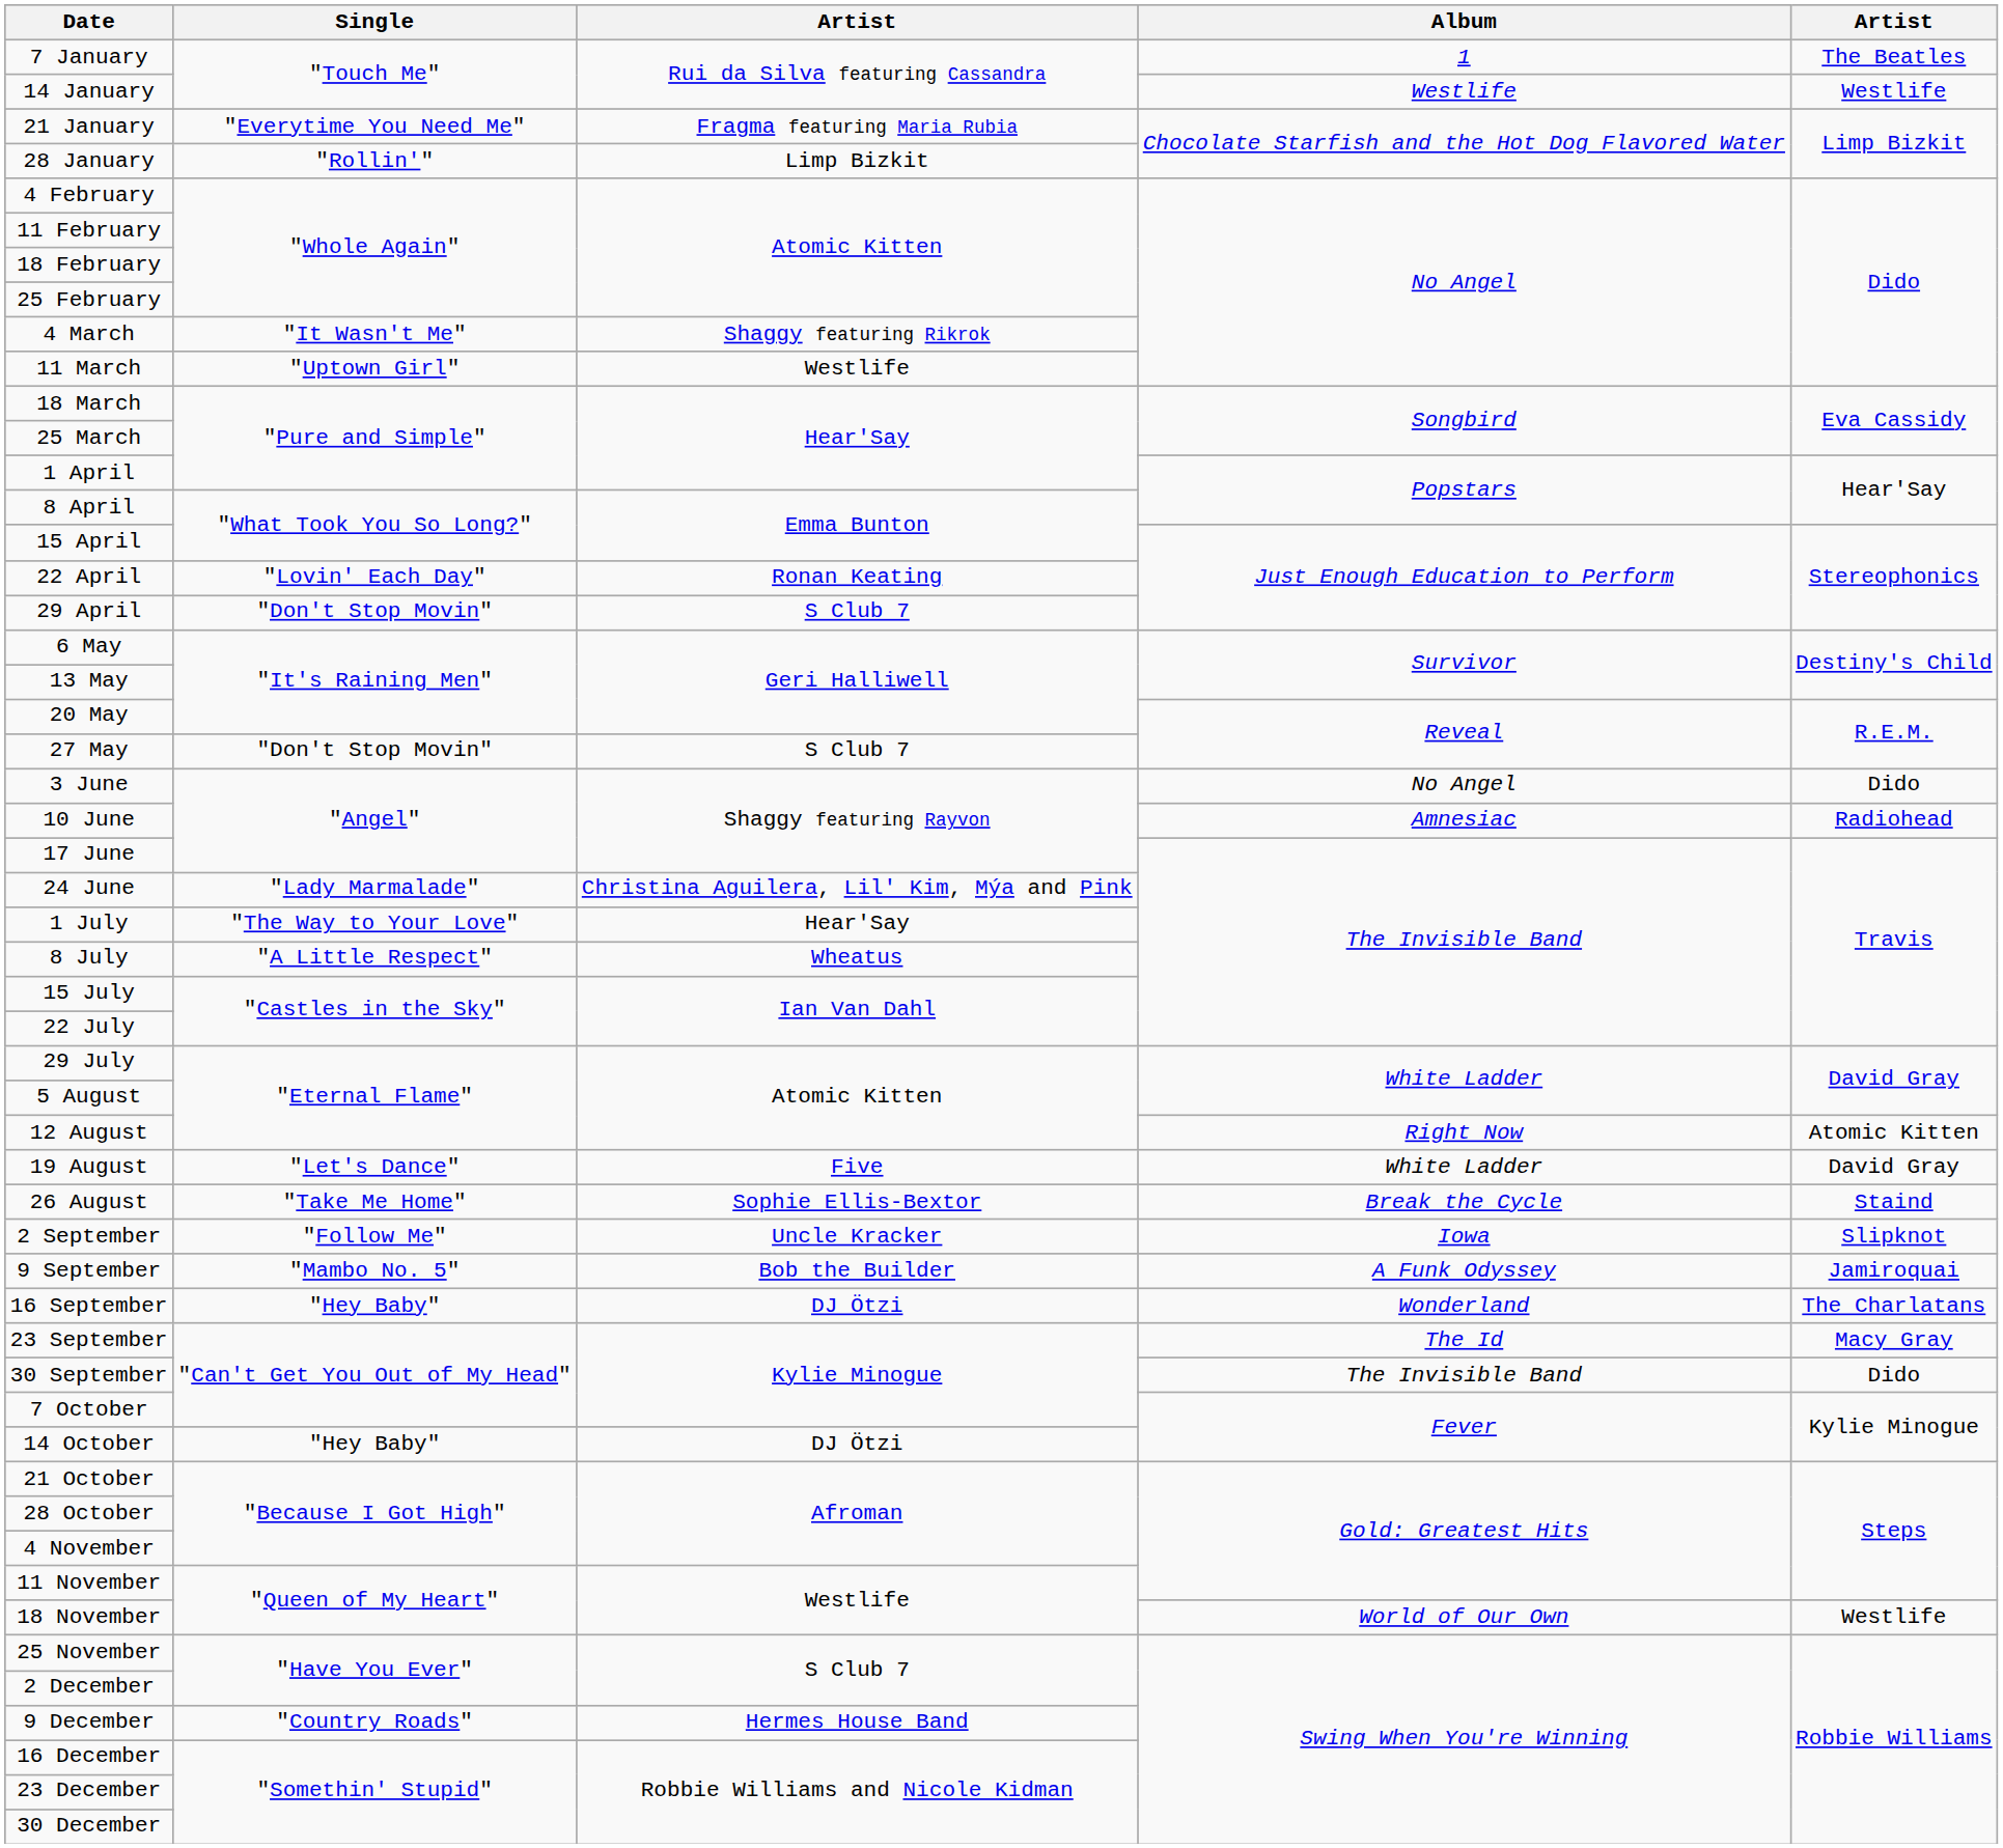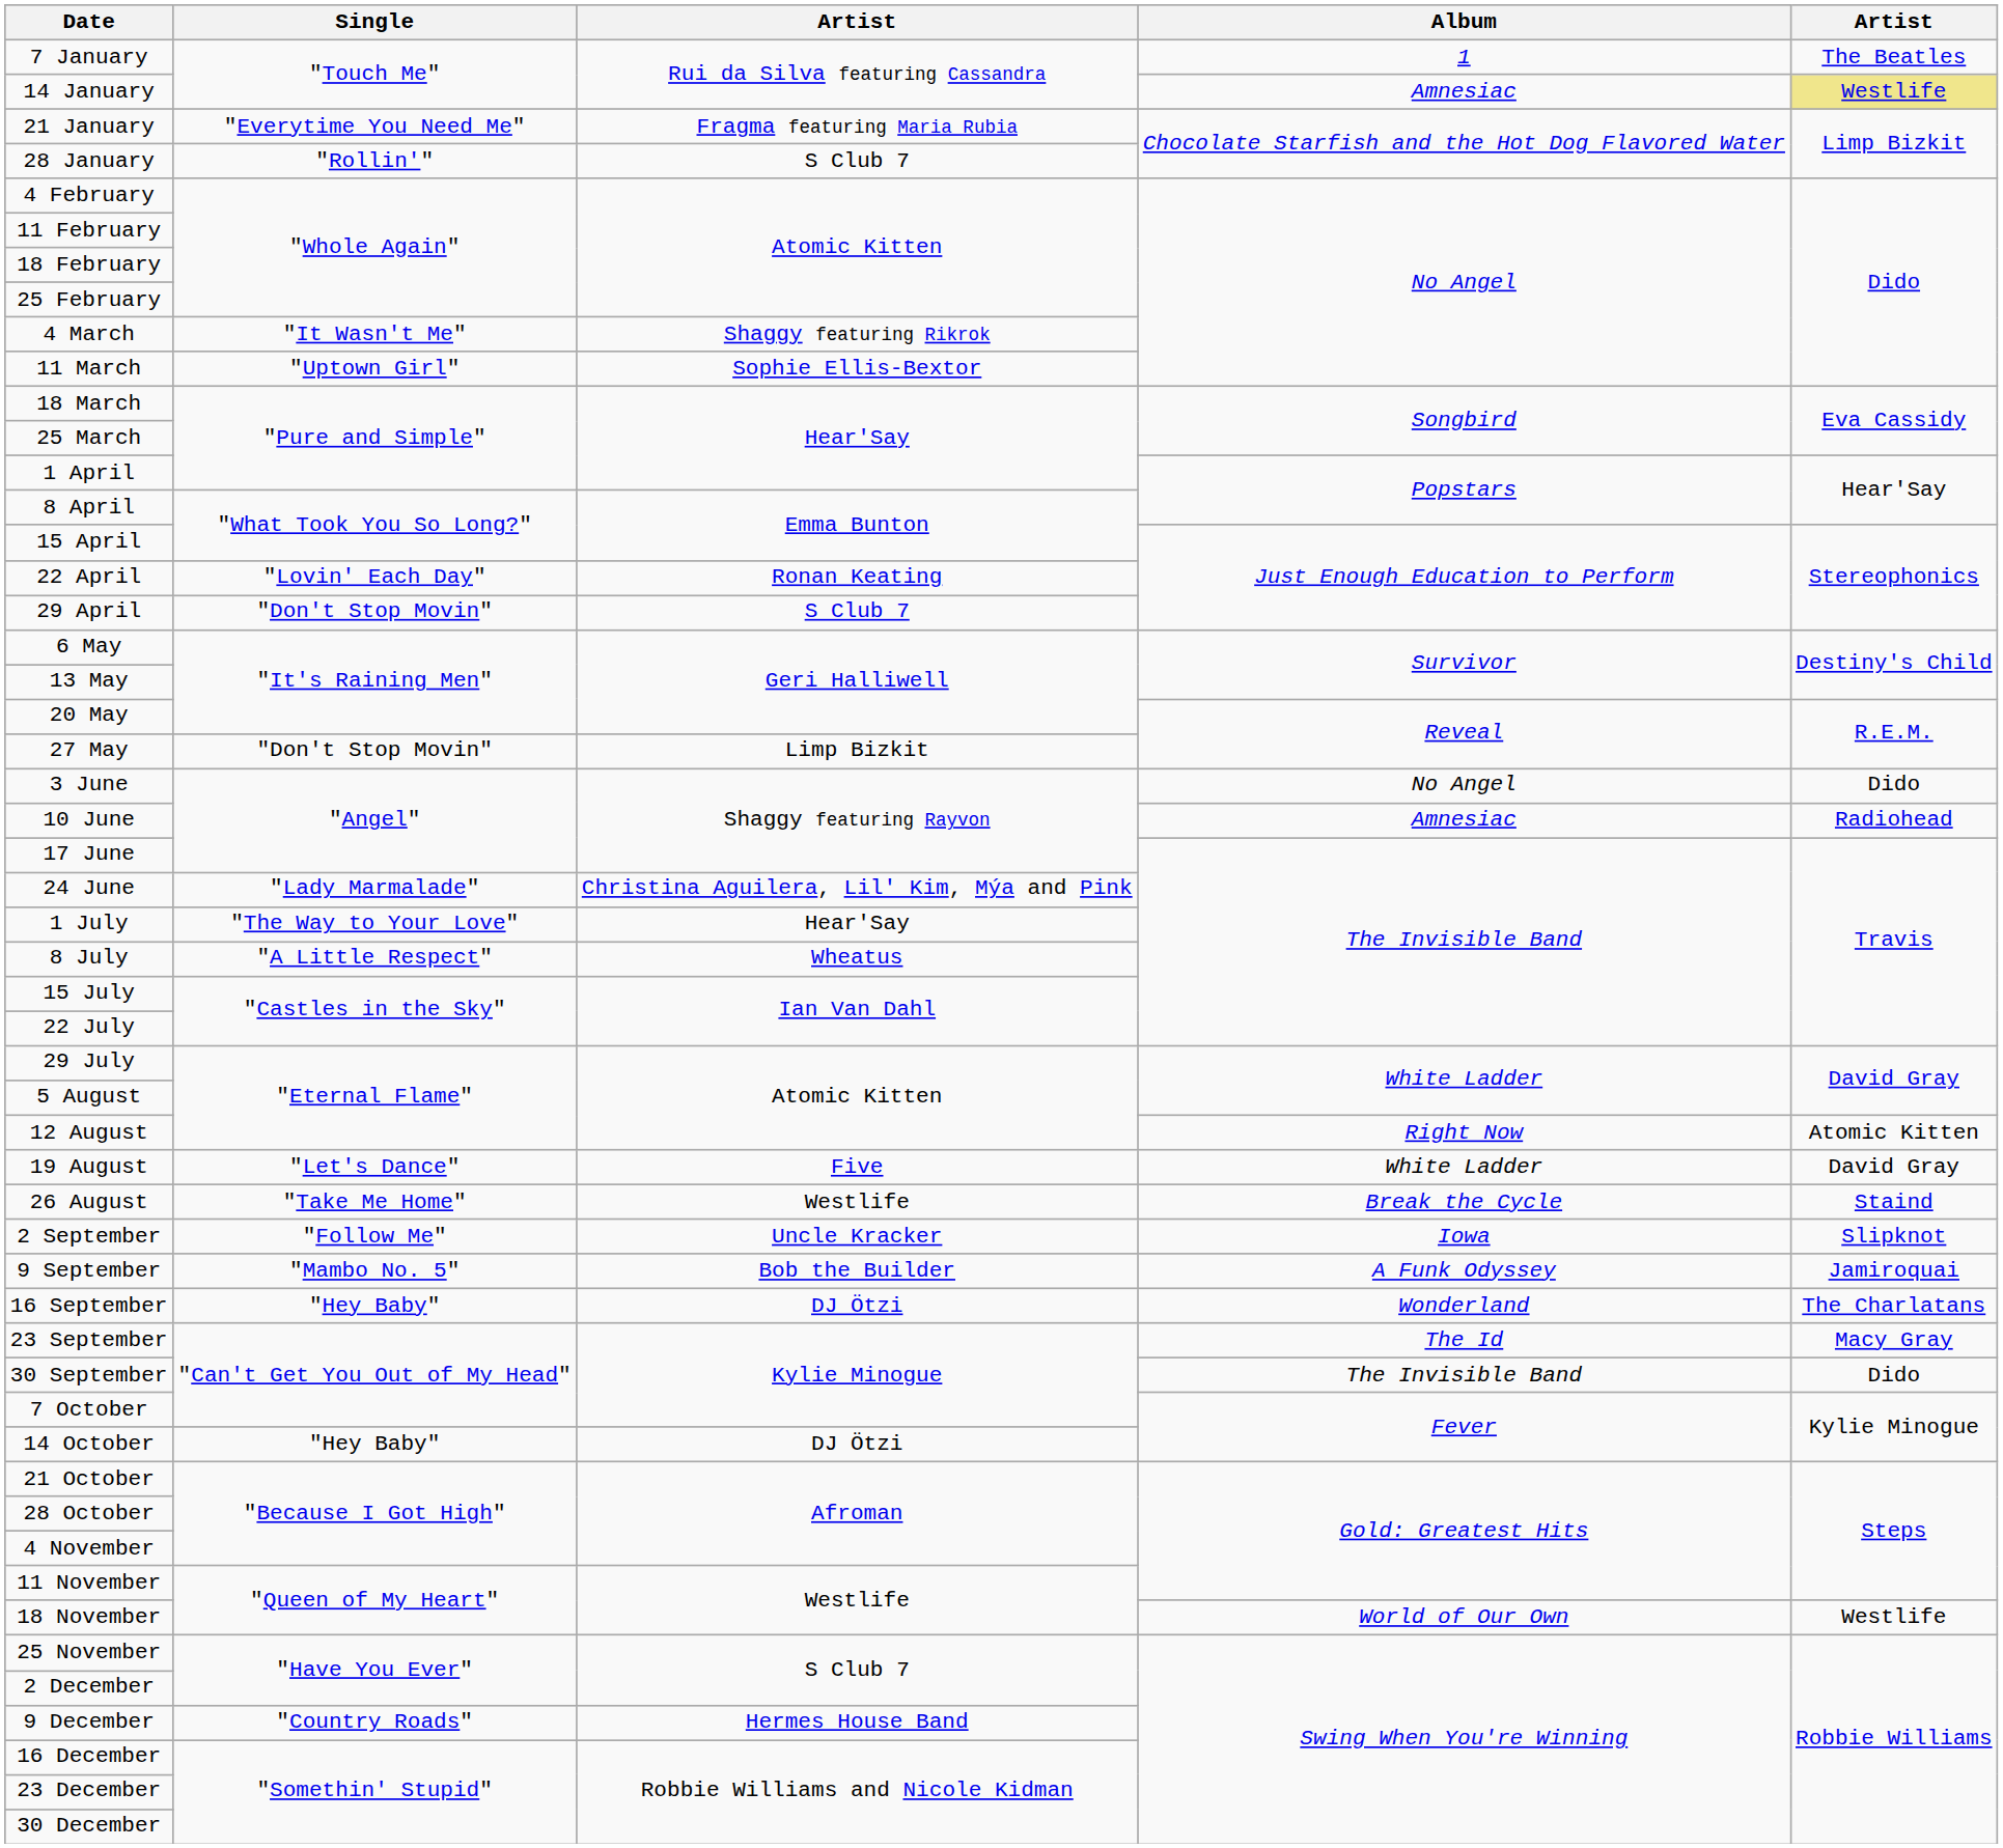 <table class="wikitable" style="font-size:97%; text-align:center;">
 <tr>
 <th>Date</th>
 <th>Single</th>
 <th>Artist</th>
 <th>Album</th>
 <th>Artist</th>
 </tr>
 <tr>
 <td>7 January</td>
 <td rowspan="2">"<a href='#'>Touch Me</a>"</td>
 <td rowspan="2"><a href='#'>Rui da Silva</a> <small>featuring <a href='#'>Cassandra</a></small></td>
 <td><em><a href='#'>1</a></em></td>
 <td><a href='#'>The Beatles</a></td>
 </tr>
 <tr>
 <td>14 January</td>
-<td><em><a href='#'>Westlife</a></em></td>
-<td><a href='#'>Westlife</a></td>
+<td><em><a href='#'>Amnesiac</a></em></td>
+<td style="background: khaki;"><a href='#'>Westlife</a></td>
 </tr>
 <tr>
 <td>21 January</td>
 <td>"<a href='#'>Everytime You Need Me</a>"</td>
 <td><a href='#'>Fragma</a> <small>featuring <a href='#'>Maria Rubia</a></small></td>
 <td rowspan="2"><em><a href='#'>Chocolate Starfish and the Hot Dog Flavored Water</a></em></td>
 <td rowspan="2"><a href='#'>Limp Bizkit</a></td>
 </tr>
 <tr>
 <td>28 January</td>
 <td>"<a href='#'>Rollin'</a>"</td>
-<td>Limp Bizkit</td>
+<td>S Club 7</td>
 </tr>
 <tr>
 <td>4 February</td>
 <td rowspan="4">"<a href='#'>Whole Again</a>"</td>
 <td rowspan="4"><a href='#'>Atomic Kitten</a></td>
 <td rowspan="6"><em><a href='#'>No Angel</a></em></td>
 <td rowspan="6"><a href='#'>Dido</a></td>
 </tr>
 <tr>
 <td>11 February</td>
 </tr>
 <tr>
 <td>18 February</td>
 </tr>
 <tr>
 <td>25 February</td>
 </tr>
 <tr>
 <td>4 March</td>
 <td>"<a href='#'>It Wasn't Me</a>"</td>
 <td><a href='#'>Shaggy</a> <small>featuring <a href='#'>Rikrok</a></small></td>
 </tr>
 <tr>
 <td>11 March</td>
 <td>"<a href='#'>Uptown Girl</a>"</td>
-<td>Westlife</td>
+<td><a href='#'>Sophie Ellis-Bextor</a></td>
 </tr>
 <tr>
 <td>18 March</td>
 <td rowspan="3">"<a href='#'>Pure and Simple</a>"</td>
 <td rowspan="3"><a href='#'>Hear'Say</a></td>
 <td rowspan="2"><em><a href='#'>Songbird</a></em></td>
 <td rowspan="2"><a href='#'>Eva Cassidy</a></td>
 </tr>
 <tr>
 <td>25 March</td>
 </tr>
 <tr>
 <td>1 April</td>
 <td rowspan="2"><em><a href='#'>Popstars</a></em></td>
 <td rowspan="2">Hear'Say</td>
 </tr>
 <tr>
 <td>8 April</td>
 <td rowspan="2">"<a href='#'>What Took You So Long?</a>"</td>
 <td rowspan="2"><a href='#'>Emma Bunton</a></td>
 </tr>
 <tr>
 <td>15 April</td>
 <td rowspan="3"><em><a href='#'>Just Enough Education to Perform</a></em></td>
 <td rowspan="3"><a href='#'>Stereophonics</a></td>
 </tr>
 <tr>
 <td>22 April</td>
 <td>"<a href='#'>Lovin' Each Day</a>"</td>
 <td><a href='#'>Ronan Keating</a></td>
 </tr>
 <tr>
 <td>29 April</td>
 <td>"<a href='#'>Don't Stop Movin</a>"</td>
 <td><a href='#'>S Club 7</a></td>
 </tr>
 <tr>
 <td>6 May</td>
 <td rowspan="3">"<a href='#'>It's Raining Men</a>"</td>
 <td rowspan="3"><a href='#'>Geri Halliwell</a></td>
 <td rowspan="2"><em><a href='#'>Survivor</a></em></td>
 <td rowspan="2"><a href='#'>Destiny's Child</a></td>
 </tr>
 <tr>
 <td>13 May</td>
 </tr>
 <tr>
 <td>20 May</td>
 <td rowspan="2"><em><a href='#'>Reveal</a></em></td>
 <td rowspan="2"><a href='#'>R.E.M.</a></td>
 </tr>
 <tr>
 <td>27 May</td>
 <td>"Don't Stop Movin"</td>
-<td>S Club 7</td>
+<td>Limp Bizkit</td>
 </tr>
 <tr>
 <td>3 June</td>
 <td rowspan="3">"<a href='#'>Angel</a>"</td>
 <td rowspan="3">Shaggy <small>featuring <a href='#'>Rayvon</a></small></td>
 <td><em>No Angel</em></td>
 <td>Dido</td>
 </tr>
 <tr>
 <td>10 June</td>
 <td><em><a href='#'>Amnesiac</a></em></td>
 <td><a href='#'>Radiohead</a></td>
 </tr>
 <tr>
 <td>17 June</td>
 <td rowspan="6"><em><a href='#'>The Invisible Band</a></em></td>
 <td rowspan="6"><a href='#'>Travis</a></td>
 </tr>
 <tr>
 <td>24 June</td>
 <td>"<a href='#'>Lady Marmalade</a>"</td>
 <td><a href='#'>Christina Aguilera</a>, <a href='#'>Lil' Kim</a>, <a href='#'>Mýa</a> and <a href='#'>Pink</a></td>
 </tr>
 <tr>
 <td>1 July</td>
 <td>"<a href='#'>The Way to Your Love</a>"</td>
 <td>Hear'Say</td>
 </tr>
 <tr>
 <td>8 July</td>
 <td>"<a href='#'>A Little Respect</a>"</td>
 <td><a href='#'>Wheatus</a></td>
 </tr>
 <tr>
 <td>15 July</td>
 <td rowspan="2">"<a href='#'>Castles in the Sky</a>"</td>
 <td rowspan="2"><a href='#'>Ian Van Dahl</a></td>
 </tr>
 <tr>
 <td>22 July</td>
 </tr>
 <tr>
 <td>29 July</td>
 <td rowspan="3">"<a href='#'>Eternal Flame</a>"</td>
 <td rowspan="3">Atomic Kitten</td>
 <td rowspan="2"><em><a href='#'>White Ladder</a></em></td>
 <td rowspan="2"><a href='#'>David Gray</a></td>
 </tr>
 <tr>
 <td>5 August</td>
 </tr>
 <tr>
 <td>12 August</td>
 <td><em><a href='#'>Right Now</a></em></td>
 <td>Atomic Kitten</td>
 </tr>
 <tr>
 <td>19 August</td>
 <td>"<a href='#'>Let's Dance</a>"</td>
 <td><a href='#'>Five</a></td>
 <td><em>White Ladder</em></td>
 <td>David Gray</td>
 </tr>
 <tr>
 <td>26 August</td>
 <td>"<a href='#'>Take Me Home</a>"</td>
-<td><a href='#'>Sophie Ellis-Bextor</a></td>
+<td>Westlife</td>
 <td><em><a href='#'>Break the Cycle</a></em></td>
 <td><a href='#'>Staind</a></td>
 </tr>
 <tr>
 <td>2 September</td>
 <td>"<a href='#'>Follow Me</a>"</td>
 <td><a href='#'>Uncle Kracker</a></td>
 <td><em><a href='#'>Iowa</a></em></td>
 <td><a href='#'>Slipknot</a></td>
 </tr>
 <tr>
 <td>9 September</td>
 <td>"<a href='#'>Mambo No. 5</a>"</td>
 <td><a href='#'>Bob the Builder</a></td>
 <td><em><a href='#'>A Funk Odyssey</a></em></td>
 <td><a href='#'>Jamiroquai</a></td>
 </tr>
 <tr>
 <td>16 September</td>
 <td>"<a href='#'>Hey Baby</a>"</td>
 <td><a href='#'>DJ Ötzi</a></td>
 <td><em><a href='#'>Wonderland</a></em></td>
 <td><a href='#'>The Charlatans</a></td>
 </tr>
 <tr>
 <td>23 September</td>
 <td rowspan="3">"<a href='#'>Can't Get You Out of My Head</a>"</td>
 <td rowspan="3"><a href='#'>Kylie Minogue</a></td>
 <td><em><a href='#'>The Id</a></em></td>
 <td><a href='#'>Macy Gray</a></td>
 </tr>
 <tr>
 <td>30 September</td>
 <td><em>The Invisible Band</em></td>
 <td>Dido</td>
 </tr>
 <tr>
 <td>7 October</td>
 <td rowspan="2"><em><a href='#'>Fever</a></em></td>
 <td rowspan="2">Kylie Minogue</td>
 </tr>
 <tr>
 <td>14 October</td>
 <td>"Hey Baby"</td>
 <td>DJ Ötzi</td>
 </tr>
 <tr>
 <td>21 October</td>
 <td rowspan="3">"<a href='#'>Because I Got High</a>"</td>
 <td rowspan="3"><a href='#'>Afroman</a></td>
 <td rowspan="4"><em><a href='#'>Gold: Greatest Hits</a></em></td>
 <td rowspan="4"><a href='#'>Steps</a></td>
 </tr>
 <tr>
 <td>28 October</td>
 </tr>
 <tr>
 <td>4 November</td>
 </tr>
 <tr>
 <td>11 November</td>
 <td rowspan="2">"<a href='#'>Queen of My Heart</a>"</td>
 <td rowspan="2">Westlife</td>
 </tr>
 <tr>
 <td>18 November</td>
 <td><em><a href='#'>World of Our Own</a></em></td>
 <td>Westlife</td>
 </tr>
 <tr>
 <td>25 November</td>
 <td rowspan="2">"<a href='#'>Have You Ever</a>"</td>
 <td rowspan="2">S Club 7</td>
 <td rowspan="6"><em><a href='#'>Swing When You're Winning</a></em></td>
 <td rowspan="6"><a href='#'>Robbie Williams</a></td>
 </tr>
 <tr>
 <td>2 December</td>
 </tr>
 <tr>
 <td>9 December</td>
 <td>"<a href='#'>Country Roads</a>"</td>
 <td><a href='#'>Hermes House Band</a></td>
 </tr>
 <tr>
 <td>16 December</td>
 <td rowspan="3">"<a href='#'>Somethin' Stupid</a>"</td>
 <td rowspan="3">Robbie Williams and <a href='#'>Nicole Kidman</a></td>
 </tr>
 <tr>
 <td>23 December</td>
 </tr>
 <tr>
 <td>30 December</td>
 </tr>
 </table>
